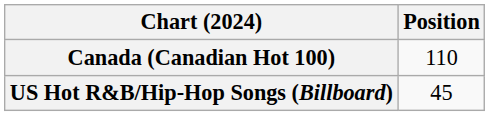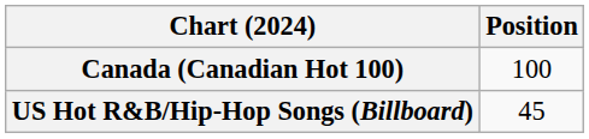 <table class="wikitable sortable plainrowheaders" style="text-align:center">
 <tr>
 <th scope="col">Chart (2024)</th>
 <th scope="col">Position</th>
 </tr>
 <tr>
 <th scope="row">Canada (Canadian Hot 100)</th>
-<td>110</td>
+<td>100</td>
 </tr>
 <tr>
 <th scope="row">US Hot R&B/Hip-Hop Songs (<em>Billboard</em>)</th>
 <td>45</td>
 </tr>
 </table>
